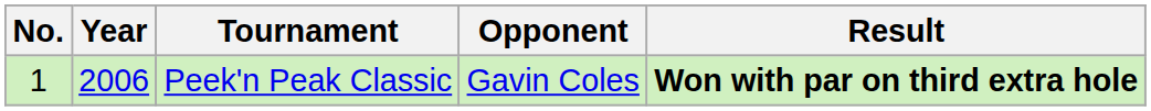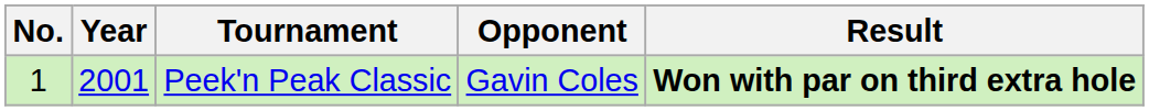 <table class="wikitable" style="font-size:95%;">
 <tr>
 <th>No.</th>
 <th>Year</th>
 <th>Tournament</th>
 <th>Opponent</th>
 <th>Result</th>
 </tr>
 <tr style="background:#D0F0C0;">
 <td align=center>1</td>
-<td><a href='#'>2006</a></td>
+<td><a href='#'>2001</a></td>
 <td><a href='#'>Peek'n Peak Classic</a></td>
 <td> <a href='#'>Gavin Coles</a></td>
 <td><strong>Won with par on third extra hole</strong></td>
 </tr>
 </table>
